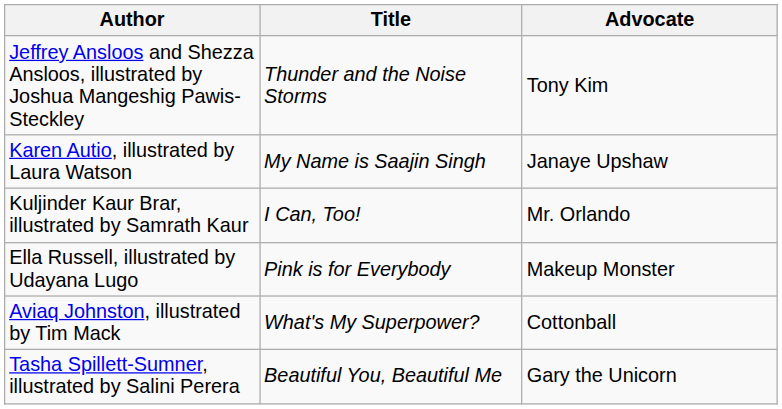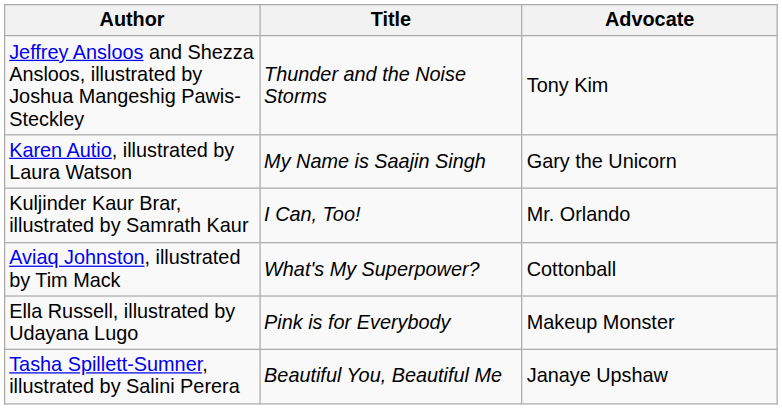 <table class="wikitable" style="width:100%;">
 <tr>
 <th width=33%>Author</th>
 <th width=34%>Title</th>
 <th width=34%>Advocate</th>
 </tr>
 <tr>
 <td><a href='#'>Jeffrey Ansloos</a> and Shezza Ansloos, illustrated by Joshua Mangeshig Pawis-Steckley</td>
 <td><em>Thunder and the Noise Storms</em></td>
 <td>Tony Kim</td>
 </tr>
 <tr>
 <td><a href='#'>Karen Autio</a>, illustrated by Laura Watson</td>
 <td><em>My Name is Saajin Singh</em></td>
-<td>Janaye Upshaw</td>
+<td>Gary the Unicorn</td>
 </tr>
 <tr>
 <td>Kuljinder Kaur Brar, illustrated by Samrath Kaur</td>
 <td><em>I Can, Too!</em></td>
 <td>Mr. Orlando</td>
 </tr>
 <tr>
+<td><a href='#'>Aviaq Johnston</a>, illustrated by Tim Mack</td>
+<td><em>What's My Superpower?</em></td>
+<td>Cottonball</td>
+</tr>
+<tr>
 <td>Ella Russell, illustrated by Udayana Lugo</td>
 <td><em>Pink is for Everybody</em></td>
 <td>Makeup Monster</td>
 </tr>
 <tr>
-<td><a href='#'>Aviaq Johnston</a>, illustrated by Tim Mack</td>
-<td><em>What's My Superpower?</em></td>
-<td>Cottonball</td>
-</tr>
-<tr>
 <td><a href='#'>Tasha Spillett-Sumner</a>, illustrated by Salini Perera</td>
 <td><em>Beautiful You, Beautiful Me</em></td>
-<td>Gary the Unicorn</td>
+<td>Janaye Upshaw</td>
 </tr>
 </table>
